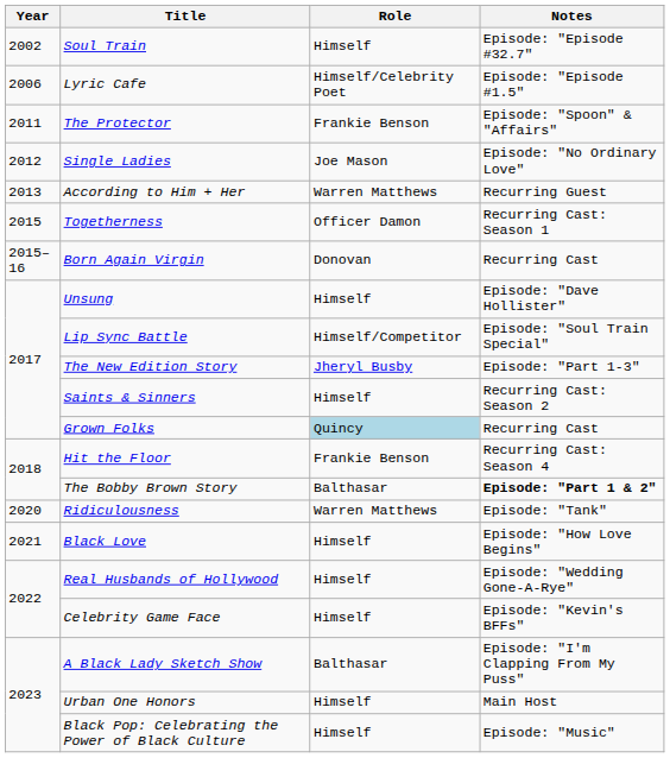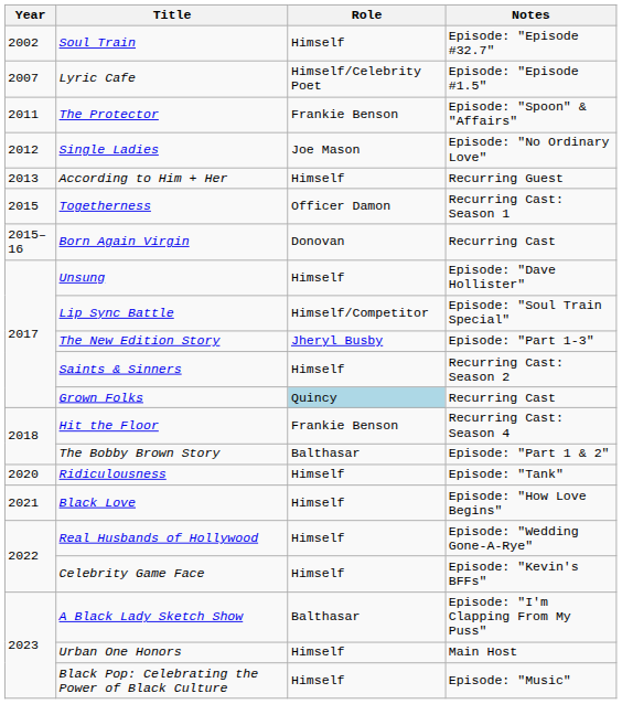 <table class="wikitable plainrowheaders sortable" style="margin-right: 0;">
 <tr>
 <th>Year</th>
 <th>Title</th>
 <th>Role</th>
 <th>Notes</th>
 </tr>
 <tr>
 <td>2002</td>
 <td><em><a href='#'>Soul Train</a></em></td>
 <td>Himself</td>
 <td>Episode: "Episode #32.7"</td>
 </tr>
 <tr>
-<td>2006</td>
+<td>2007</td>
 <td><em>Lyric Cafe</em></td>
 <td>Himself/Celebrity Poet</td>
 <td>Episode: "Episode #1.5"</td>
 </tr>
 <tr>
 <td>2011</td>
 <td><em><a href='#'>The Protector</a></em></td>
 <td>Frankie Benson</td>
 <td>Episode: "Spoon" & "Affairs"</td>
 </tr>
 <tr>
 <td>2012</td>
 <td><em><a href='#'>Single Ladies</a></em></td>
 <td>Joe Mason</td>
 <td>Episode: "No Ordinary Love"</td>
 </tr>
 <tr>
 <td>2013</td>
 <td><em>According to Him + Her</em></td>
-<td>Warren Matthews</td>
+<td>Himself</td>
 <td>Recurring Guest</td>
 </tr>
 <tr>
 <td>2015</td>
 <td><em><a href='#'>Togetherness</a></em></td>
 <td>Officer Damon</td>
 <td>Recurring Cast: Season 1</td>
 </tr>
 <tr>
 <td>2015–16</td>
 <td><em><a href='#'>Born Again Virgin</a></em></td>
 <td>Donovan</td>
 <td>Recurring Cast</td>
 </tr>
 <tr>
 <td rowspan=5>2017</td>
 <td><em><a href='#'>Unsung</a></em></td>
 <td>Himself</td>
 <td>Episode: "Dave Hollister"</td>
 </tr>
 <tr>
 <td><em><a href='#'>Lip Sync Battle</a></em></td>
 <td>Himself/Competitor</td>
 <td>Episode: "Soul Train Special"</td>
 </tr>
 <tr>
 <td><em><a href='#'>The New Edition Story</a></em></td>
 <td><a href='#'>Jheryl Busby</a></td>
 <td>Episode: "Part 1-3"</td>
 </tr>
 <tr>
 <td><em><a href='#'>Saints & Sinners</a></em></td>
 <td>Himself</td>
 <td>Recurring Cast: Season 2</td>
 </tr>
 <tr>
 <td><em><a href='#'>Grown Folks</a></em></td>
 <td style="background: lightblue;">Quincy</td>
 <td>Recurring Cast</td>
 </tr>
 <tr>
 <td rowspan=2>2018</td>
 <td><em><a href='#'>Hit the Floor</a></em></td>
 <td>Frankie Benson</td>
 <td>Recurring Cast: Season 4</td>
 </tr>
 <tr>
 <td><em>The Bobby Brown Story</em></td>
 <td>Balthasar</td>
-<td><strong>Episode: "Part 1 & 2"</strong></td>
+<td>Episode: "Part 1 & 2"</td>
 </tr>
 <tr>
 <td>2020</td>
 <td><em><a href='#'>Ridiculousness</a></em></td>
-<td>Warren Matthews</td>
+<td>Himself</td>
 <td>Episode: "Tank"</td>
 </tr>
 <tr>
 <td>2021</td>
 <td><em><a href='#'>Black Love</a></em></td>
 <td>Himself</td>
 <td>Episode: "How Love Begins"</td>
 </tr>
 <tr>
 <td rowspan=2>2022</td>
 <td><em><a href='#'>Real Husbands of Hollywood</a></em></td>
 <td>Himself</td>
 <td>Episode: "Wedding Gone-A-Rye"</td>
 </tr>
 <tr>
 <td><em>Celebrity Game Face</em></td>
 <td>Himself</td>
 <td>Episode: "Kevin's BFFs"</td>
 </tr>
 <tr>
 <td rowspan=3>2023</td>
 <td><em><a href='#'>A Black Lady Sketch Show</a></em></td>
 <td>Balthasar</td>
 <td>Episode: "I'm Clapping From My Puss"</td>
 </tr>
 <tr>
 <td><em>Urban One Honors</em></td>
 <td>Himself</td>
 <td>Main Host</td>
 </tr>
 <tr>
 <td><em>Black Pop: Celebrating the Power of Black Culture</em></td>
 <td>Himself</td>
 <td>Episode: "Music"</td>
 </tr>
 </table>
